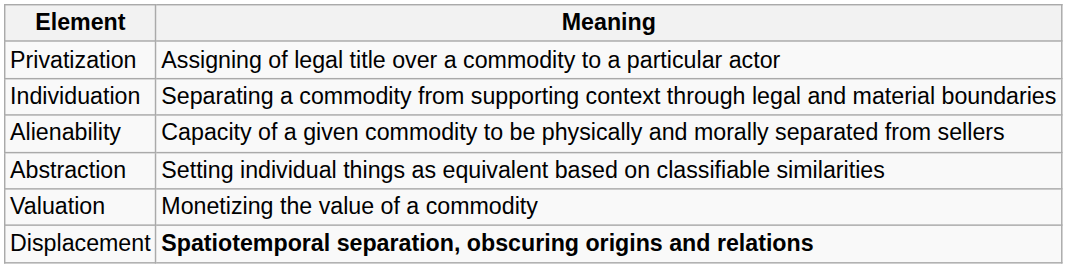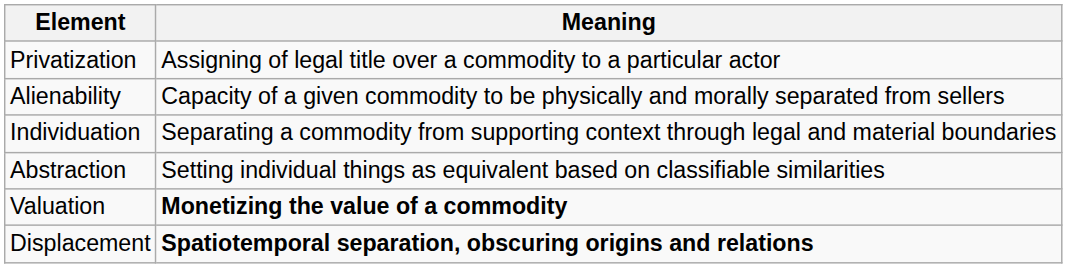 <table class="wikitable">
 <tr>
 <th>Element</th>
 <th>Meaning</th>
 </tr>
 <tr>
 <td>Privatization</td>
 <td>Assigning of legal title over a commodity to a particular actor</td>
 </tr>
 <tr>
+<td>Alienability</td>
+<td>Capacity of a given commodity to be physically and morally separated from sellers</td>
+</tr>
+<tr>
 <td>Individuation</td>
 <td>Separating a commodity from supporting context through legal and material boundaries</td>
-</tr>
-<tr>
-<td>Alienability</td>
-<td>Capacity of a given commodity to be physically and morally separated from sellers</td>
 </tr>
 <tr>
 <td>Abstraction</td>
 <td>Setting individual things as equivalent based on classifiable similarities</td>
 </tr>
 <tr>
 <td>Valuation</td>
-<td>Monetizing the value of a commodity</td>
+<td><strong>Monetizing the value of a commodity</strong></td>
 </tr>
 <tr>
 <td>Displacement</td>
 <td><strong>Spatiotemporal separation, obscuring origins and relations</strong></td>
 </tr>
 </table>
